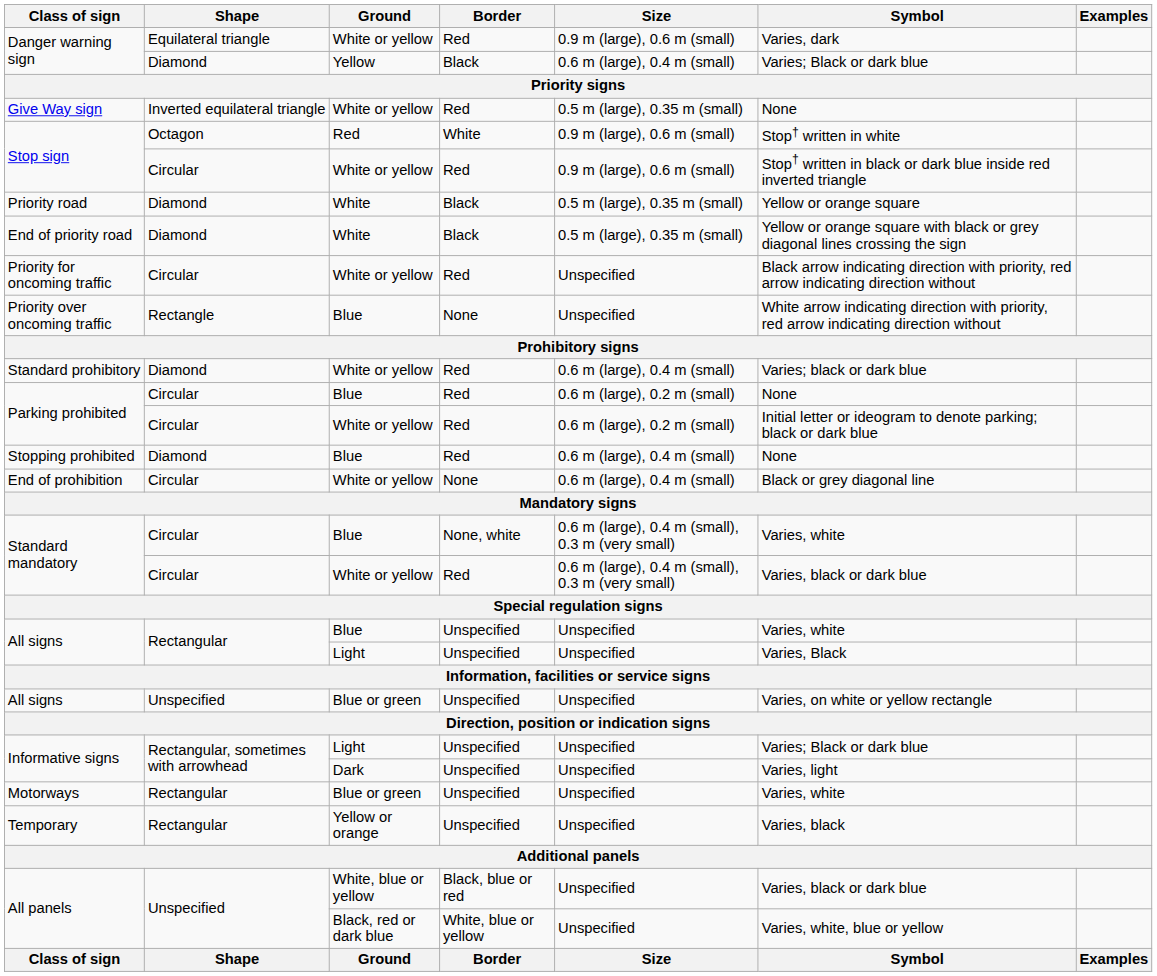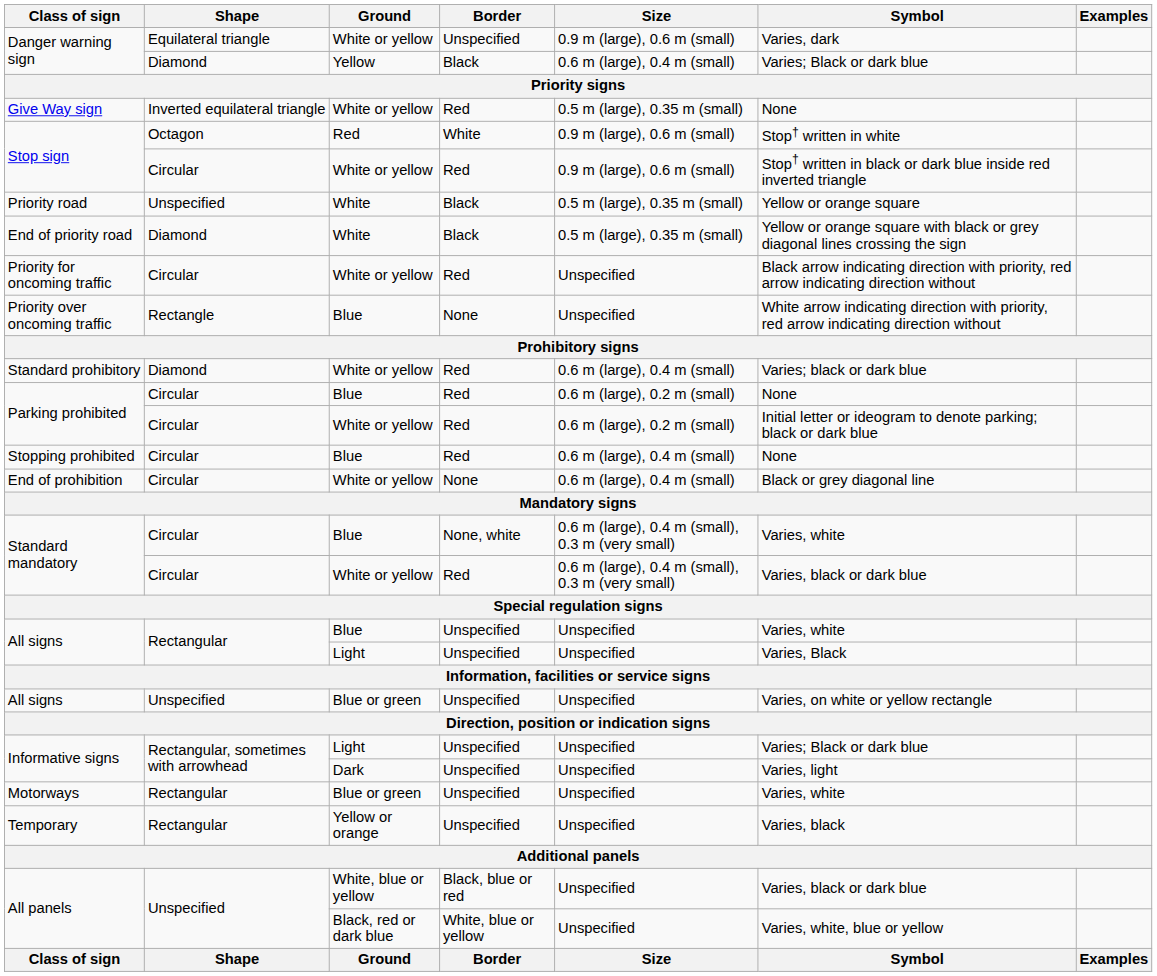 <table class="wikitable">
 <tr>
 <th>Class of sign</th>
 <th>Shape</th>
 <th>Ground</th>
 <th>Border</th>
 <th>Size</th>
 <th>Symbol</th>
 <th>Examples</th>
 </tr>
 <tr>
 <td rowspan=2>Danger warning sign</td>
 <td>Equilateral triangle</td>
 <td>White or yellow</td>
-<td>Red</td>
+<td>Unspecified</td>
 <td>0.9 m (large), 0.6 m (small)</td>
 <td>Varies, dark</td>
 <td> </td>
 </tr>
 <tr>
 <td>Diamond</td>
 <td>Yellow</td>
 <td>Black</td>
 <td>0.6 m (large), 0.4 m (small)</td>
 <td>Varies; Black or dark blue</td>
 <td></td>
 </tr>
 <tr>
 <th colspan=7>Priority signs</th>
 </tr>
 <tr>
 <td><a href='#'>Give Way sign</a></td>
 <td>Inverted equilateral triangle</td>
 <td>White or yellow</td>
 <td>Red</td>
 <td>0.5 m (large), 0.35 m (small)</td>
 <td>None</td>
 <td> </td>
 </tr>
 <tr>
 <td rowspan=2><a href='#'>Stop sign</a></td>
 <td>Octagon</td>
 <td>Red</td>
 <td>White</td>
 <td>0.9 m (large), 0.6 m (small)</td>
 <td>Stop<sup>†</sup> written in white</td>
 <td></td>
 </tr>
 <tr>
 <td>Circular</td>
 <td>White or yellow</td>
 <td>Red</td>
 <td>0.9 m (large), 0.6 m (small)</td>
 <td>Stop<sup>†</sup> written in black or dark blue inside red inverted triangle</td>
 <td> </td>
 </tr>
 <tr>
 <td>Priority road</td>
-<td>Diamond</td>
+<td>Unspecified</td>
 <td>White</td>
 <td>Black</td>
 <td>0.5 m (large), 0.35 m (small)</td>
 <td>Yellow or orange square</td>
 <td> </td>
 </tr>
 <tr>
 <td>End of priority road</td>
 <td>Diamond</td>
 <td>White</td>
 <td>Black</td>
 <td>0.5 m (large), 0.35 m (small)</td>
 <td>Yellow or orange square with black or grey diagonal lines crossing the sign</td>
 <td> </td>
 </tr>
 <tr>
 <td>Priority for oncoming traffic</td>
 <td>Circular</td>
 <td>White or yellow</td>
 <td>Red</td>
 <td>Unspecified</td>
 <td>Black arrow indicating direction with priority, red arrow indicating direction without</td>
 <td> </td>
 </tr>
 <tr>
 <td>Priority over oncoming traffic</td>
 <td>Rectangle</td>
 <td>Blue</td>
 <td>None</td>
 <td>Unspecified</td>
 <td>White arrow indicating direction with priority, red arrow indicating direction without</td>
 <td></td>
 </tr>
 <tr>
 <th colspan=7>Prohibitory signs</th>
 </tr>
 <tr>
 <td>Standard prohibitory</td>
 <td>Diamond</td>
 <td>White or yellow</td>
 <td>Red</td>
 <td>0.6 m (large), 0.4 m (small)</td>
 <td>Varies; black or dark blue</td>
 <td> </td>
 </tr>
 <tr>
 <td rowspan=2>Parking prohibited</td>
 <td>Circular</td>
 <td>Blue</td>
 <td>Red</td>
 <td>0.6 m (large), 0.2 m (small)</td>
 <td>None</td>
 <td></td>
 </tr>
 <tr>
 <td>Circular</td>
 <td>White or yellow</td>
 <td>Red</td>
 <td>0.6 m (large), 0.2 m (small)</td>
 <td>Initial letter or ideogram to denote parking; black or dark blue</td>
 <td> </td>
 </tr>
 <tr>
 <td>Stopping prohibited</td>
-<td>Diamond</td>
+<td>Circular</td>
 <td>Blue</td>
 <td>Red</td>
 <td>0.6 m (large), 0.4 m (small)</td>
 <td>None</td>
 <td></td>
 </tr>
 <tr>
 <td>End of prohibition</td>
 <td>Circular</td>
 <td>White or yellow</td>
 <td>None</td>
 <td>0.6 m (large), 0.4 m (small)</td>
 <td>Black or grey diagonal line</td>
 <td></td>
 </tr>
 <tr>
 <th colspan=7>Mandatory signs</th>
 </tr>
 <tr>
 <td rowspan=2>Standard mandatory</td>
 <td>Circular</td>
 <td>Blue</td>
 <td>None, white</td>
 <td>0.6 m (large), 0.4 m (small), 0.3 m (very small)</td>
 <td>Varies, white</td>
 <td></td>
 </tr>
 <tr>
 <td>Circular</td>
 <td>White or yellow</td>
 <td>Red</td>
 <td>0.6 m (large), 0.4 m (small), 0.3 m (very small)</td>
 <td>Varies, black or dark blue</td>
 <td> </td>
 </tr>
 <tr>
 <th colspan=7>Special regulation signs</th>
 </tr>
 <tr>
 <td rowspan=2>All signs</td>
 <td rowspan=2>Rectangular</td>
 <td>Blue</td>
 <td>Unspecified</td>
 <td>Unspecified</td>
 <td>Varies, white</td>
 <td></td>
 </tr>
 <tr>
 <td>Light</td>
 <td>Unspecified</td>
 <td>Unspecified</td>
 <td>Varies, Black</td>
 <td></td>
 </tr>
 <tr>
 <th colspan=7>Information, facilities or service signs</th>
 </tr>
 <tr>
 <td>All signs</td>
 <td>Unspecified</td>
 <td>Blue or green</td>
 <td>Unspecified</td>
 <td>Unspecified</td>
 <td>Varies, on white or yellow rectangle</td>
 <td></td>
 </tr>
 <tr>
 <th colspan=7>Direction, position or indication signs</th>
 </tr>
 <tr>
 <td rowspan=2>Informative signs</td>
 <td rowspan=2>Rectangular, sometimes with arrowhead</td>
 <td>Light</td>
 <td>Unspecified</td>
 <td>Unspecified</td>
 <td>Varies; Black or dark blue</td>
 <td></td>
 </tr>
 <tr>
 <td>Dark</td>
 <td>Unspecified</td>
 <td>Unspecified</td>
 <td>Varies, light</td>
 <td><br></td>
 </tr>
 <tr>
 <td>Motorways</td>
 <td>Rectangular</td>
 <td>Blue or green</td>
 <td>Unspecified</td>
 <td>Unspecified</td>
 <td>Varies, white</td>
 <td> </td>
 </tr>
 <tr>
 <td>Temporary</td>
 <td>Rectangular</td>
 <td>Yellow or orange</td>
 <td>Unspecified</td>
 <td>Unspecified</td>
 <td>Varies, black</td>
 <td></td>
 </tr>
 <tr>
 <th colspan=7>Additional panels</th>
 </tr>
 <tr>
 <td rowspan=2>All panels</td>
 <td rowspan=2>Unspecified</td>
 <td>White, blue or yellow</td>
 <td>Black, blue or red</td>
 <td>Unspecified</td>
 <td>Varies, black or dark blue</td>
 <td></td>
 </tr>
 <tr>
 <td>Black, red or dark blue</td>
 <td>White, blue or yellow</td>
 <td>Unspecified</td>
 <td>Varies, white, blue or yellow</td>
 <td></td>
 </tr>
 <tr>
 <th>Class of sign</th>
 <th>Shape</th>
 <th>Ground</th>
 <th>Border</th>
 <th>Size</th>
 <th>Symbol</th>
 <th>Examples</th>
 </tr>
 </table>
